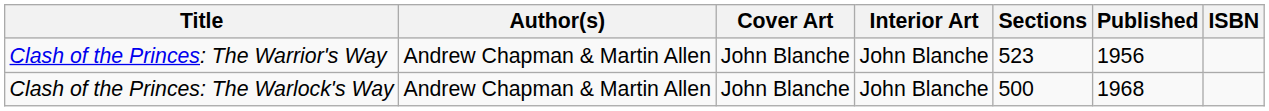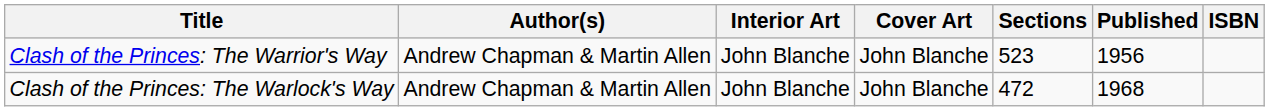 <table class="wikitable">
 <tr>
 <th>Title</th>
 <th>Author(s)</th>
+<th>Interior Art</th>
 <th>Cover Art</th>
-<th>Interior Art</th>
 <th>Sections</th>
 <th>Published</th>
 <th>ISBN</th>
 </tr>
 <tr>
 <td><em><a href='#'>Clash of the Princes</a>: The Warrior's Way</em></td>
 <td>Andrew Chapman & Martin Allen</td>
 <td>John Blanche</td>
 <td>John Blanche</td>
 <td>523</td>
 <td>1956</td>
 <td></td>
 </tr>
 <tr>
 <td><em>Clash of the Princes: The Warlock's Way</em></td>
 <td>Andrew Chapman & Martin Allen</td>
 <td>John Blanche</td>
 <td>John Blanche</td>
-<td>500</td>
+<td>472</td>
 <td>1968</td>
 <td></td>
 </tr>
 </table>
